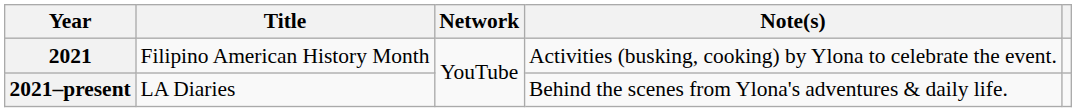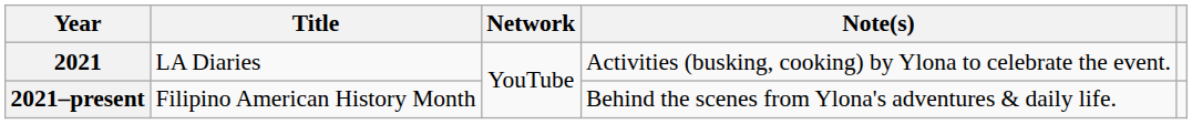 <table class="wikitable plainrowheaders">
 <tr>
 <th scope="col">Year</th>
 <th scope="col">Title</th>
 <th scope="col">Network</th>
 <th scope="col">Note(s)</th>
 <th scope="col"></th>
 </tr>
 <tr>
 <th scope="row">2021</th>
-<td>Filipino American History Month</td>
+<td>LA Diaries</td>
 <td rowspan="2" align=center>YouTube</td>
 <td>Activities (busking, cooking) by Ylona to celebrate the event.</td>
 <td align=center></td>
 </tr>
 <tr>
 <th scope="row">2021–present</th>
-<td>LA Diaries</td>
+<td>Filipino American History Month</td>
 <td>Behind the scenes from Ylona's adventures & daily life.</td>
 <td align=center></td>
 </tr>
 </table>
